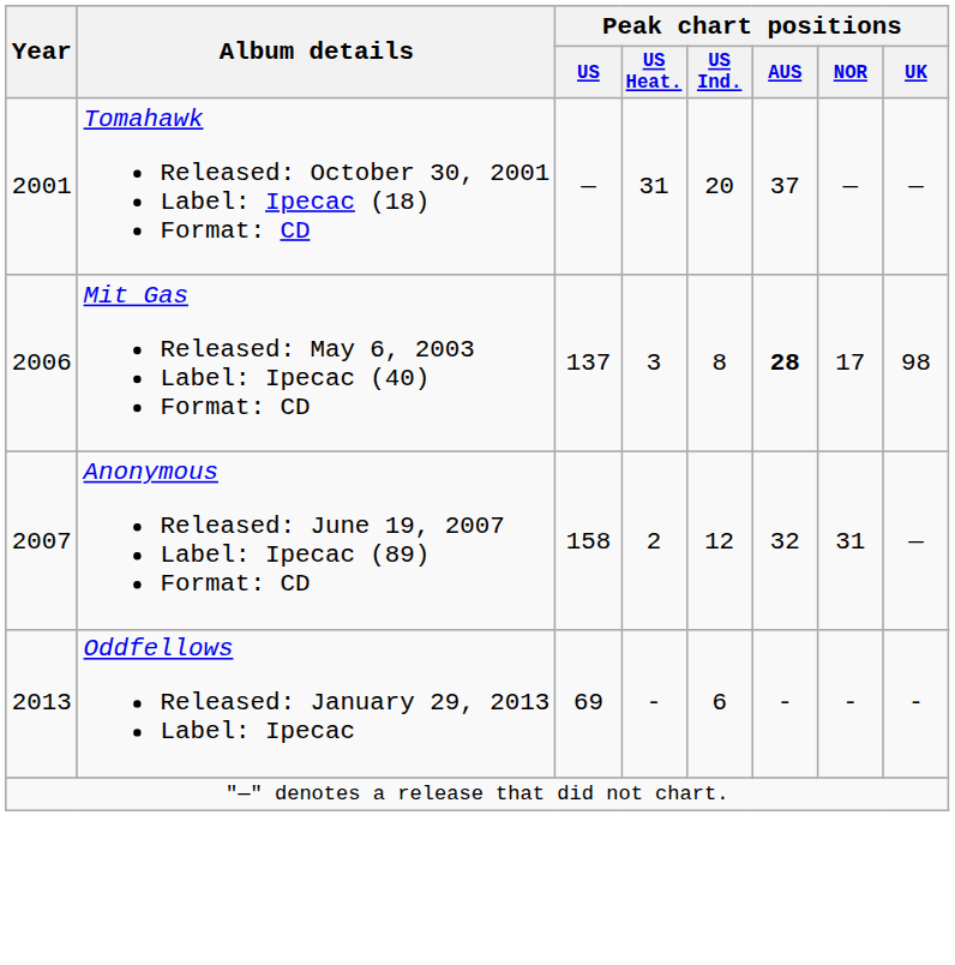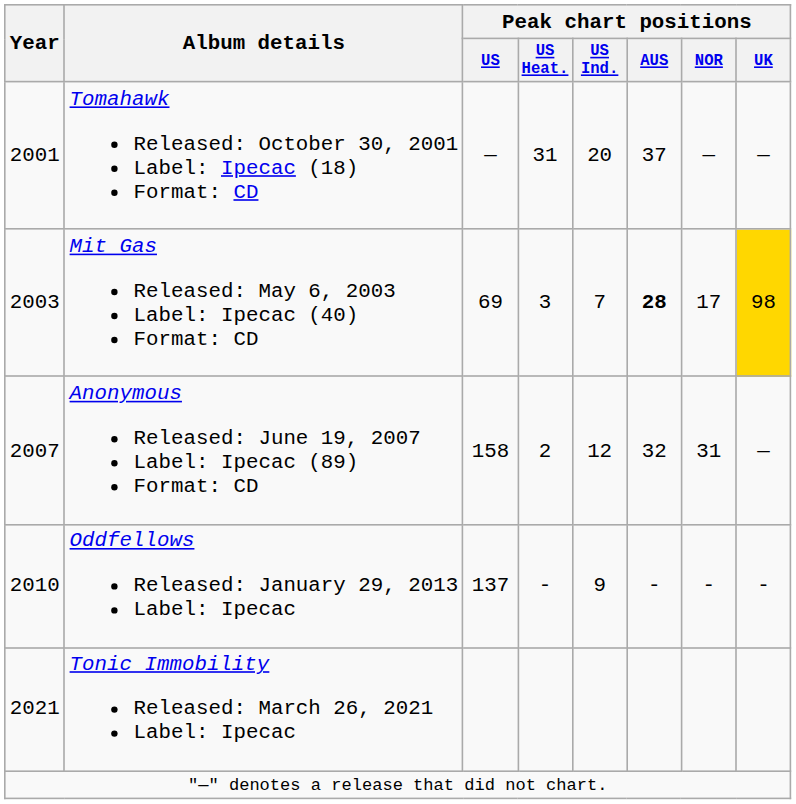 <table class="wikitable" border="1">
 <tr>
 <th rowspan="2">Year</th>
 <th rowspan="2">Album details</th>
 <th colspan="6">Peak chart positions</th>
 </tr>
 <tr>
 <th style="width:3em;font-size:75%;"><a href='#'>US</a><br></th>
 <th style="width:3em;font-size:75%;"><a href='#'>US<br>Heat.</a><br></th>
 <th style="width:3em;font-size:75%;"><a href='#'>US<br>Ind.</a><br></th>
 <th style="width:3em;font-size:75%;"><a href='#'>AUS</a><br></th>
 <th style="width:3em;font-size:75%;"><a href='#'>NOR</a><br></th>
 <th style="width:3em;font-size:75%;"><a href='#'>UK</a><br></th>
 </tr>
 <tr>
 <td>2001</td>
 <td align="left"><em><a href='#'>Tomahawk</a></em><br><ul><li>Released: October 30, 2001</li><li>Label: <a href='#'>Ipecac</a> (18)</li><li>Format: <a href='#'>CD</a></li></ul></td>
 <td align="center">—</td>
 <td align="center">31</td>
 <td align="center">20</td>
 <td align="center">37</td>
 <td align="center">—</td>
 <td align="center">—</td>
 </tr>
 <tr>
-<td>2006</td>
+<td>2003</td>
 <td align="left"><em><a href='#'>Mit Gas</a></em><br><ul><li>Released: May 6, 2003</li><li>Label: Ipecac (40)</li><li>Format: CD</li></ul></td>
-<td align="center">137</td>
+<td align="center">69</td>
 <td align="center">3</td>
-<td align="center">8</td>
+<td align="center">7</td>
 <td align="center"><strong>28</strong></td>
 <td align="center">17</td>
-<td align="center">98</td>
+<td align="center" style="background: gold;">98</td>
 </tr>
 <tr>
 <td>2007</td>
 <td align="left"><em><a href='#'>Anonymous</a></em><br><ul><li>Released: June 19, 2007</li><li>Label: Ipecac (89)</li><li>Format: CD</li></ul></td>
 <td align="center">158</td>
 <td align="center">2</td>
 <td align="center">12</td>
 <td align="center">32</td>
 <td align="center">31</td>
 <td align="center">—</td>
 </tr>
 <tr>
-<td>2013</td>
+<td>2010</td>
 <td align="left"><em><a href='#'>Oddfellows</a></em><br><ul><li>Released: January 29, 2013</li><li>Label: Ipecac</li></ul></td>
-<td align="center">69</td>
+<td align="center">137</td>
 <td align="center">-</td>
-<td align="center">6</td>
+<td align="center">9</td>
 <td align="center">-</td>
 <td align="center">-</td>
 <td align="center">-</td>
 </tr>
 <tr>
+<td>2021</td>
+<td><em><a href='#'>Tonic Immobility</a></em><br><ul><li>Released: March 26, 2021</li><li>Label: Ipecac</li></ul></td>
+<td></td>
+<td></td>
+<td></td>
+<td></td>
+<td></td>
+<td></td>
+</tr>
+<tr>
 <td colspan="8" align="center" style="font-size: 8pt">"—" denotes a release that did not chart.</td>
 </tr>
 </table>
